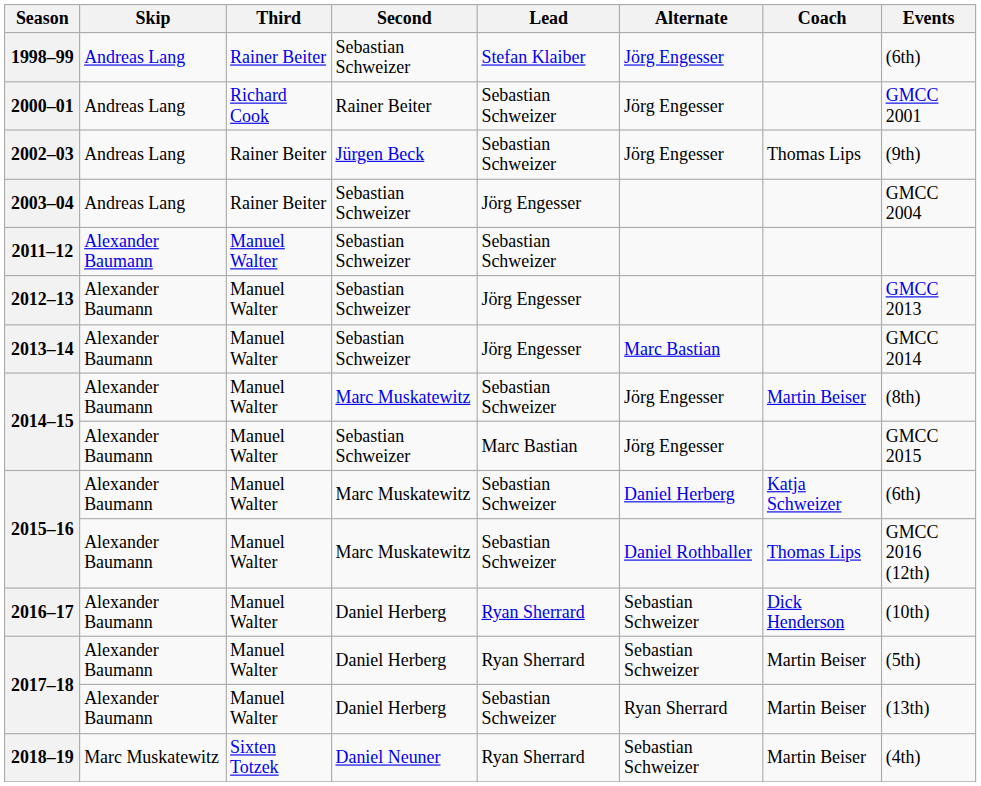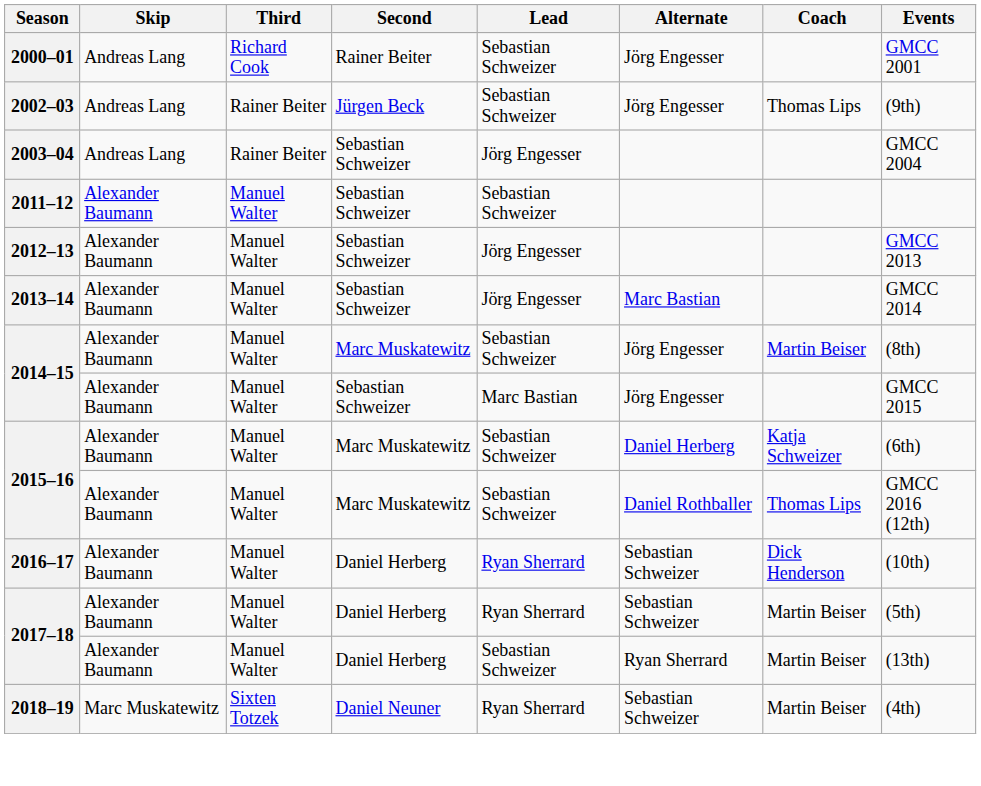 <table class="wikitable">
 <tr>
 <th scope="col" width=60>Season</th>
 <th scope="col">Skip</th>
 <th scope="col">Third</th>
 <th scope="col">Second</th>
 <th scope="col">Lead</th>
 <th scope="col">Alternate</th>
 <th scope="col">Coach</th>
 <th scope="col">Events</th>
-</tr>
-<tr>
-<th scope="row">1998–99</th>
-<td><a href='#'>Andreas Lang</a></td>
-<td><a href='#'>Rainer Beiter</a></td>
-<td>Sebastian Schweizer</td>
-<td><a href='#'>Stefan Klaiber</a></td>
-<td><a href='#'>Jörg Engesser</a></td>
-<td></td>
-<td> (6th)</td>
 </tr>
 <tr>
 <th scope="row">2000–01</th>
 <td>Andreas Lang</td>
 <td><a href='#'>Richard Cook</a></td>
 <td>Rainer Beiter</td>
 <td>Sebastian Schweizer</td>
 <td>Jörg Engesser</td>
 <td></td>
 <td><a href='#'>GMCC</a> 2001 </td>
 </tr>
 <tr>
 <th scope="row">2002–03</th>
 <td>Andreas Lang</td>
 <td>Rainer Beiter</td>
 <td><a href='#'>Jürgen Beck</a></td>
 <td>Sebastian Schweizer</td>
 <td>Jörg Engesser</td>
 <td>Thomas Lips</td>
 <td> (9th)</td>
 </tr>
 <tr>
 <th scope="row">2003–04</th>
 <td>Andreas Lang</td>
 <td>Rainer Beiter</td>
 <td>Sebastian Schweizer</td>
 <td>Jörg Engesser</td>
 <td></td>
 <td></td>
 <td>GMCC 2004 </td>
 </tr>
 <tr>
 <th scope="row">2011–12</th>
 <td><a href='#'>Alexander Baumann</a></td>
 <td><a href='#'>Manuel Walter</a></td>
 <td>Sebastian Schweizer</td>
 <td>Sebastian Schweizer</td>
 <td></td>
 <td></td>
 <td></td>
 </tr>
 <tr>
 <th scope="row">2012–13</th>
 <td>Alexander Baumann</td>
 <td>Manuel Walter</td>
 <td>Sebastian Schweizer</td>
 <td>Jörg Engesser</td>
 <td></td>
 <td></td>
 <td><a href='#'>GMCC</a> 2013 </td>
 </tr>
 <tr>
 <th scope="row">2013–14</th>
 <td>Alexander Baumann</td>
 <td>Manuel Walter</td>
 <td>Sebastian Schweizer</td>
 <td>Jörg Engesser</td>
 <td><a href='#'>Marc Bastian</a></td>
 <td></td>
 <td>GMCC 2014 </td>
 </tr>
 <tr>
 <th scope="row" rowspan=2>2014–15</th>
 <td>Alexander Baumann</td>
 <td>Manuel Walter</td>
 <td><a href='#'>Marc Muskatewitz</a></td>
 <td>Sebastian Schweizer</td>
 <td>Jörg Engesser</td>
 <td><a href='#'>Martin Beiser</a></td>
 <td> (8th)</td>
 </tr>
 <tr>
 <td>Alexander Baumann</td>
 <td>Manuel Walter</td>
 <td>Sebastian Schweizer</td>
 <td>Marc Bastian</td>
 <td>Jörg Engesser</td>
 <td></td>
 <td>GMCC 2015 </td>
 </tr>
 <tr>
 <th scope="row" rowspan=2>2015–16</th>
 <td>Alexander Baumann</td>
 <td>Manuel Walter</td>
 <td>Marc Muskatewitz</td>
 <td>Sebastian Schweizer</td>
 <td><a href='#'>Daniel Herberg</a></td>
 <td><a href='#'>Katja Schweizer</a></td>
 <td> (6th)</td>
 </tr>
 <tr>
 <td>Alexander Baumann</td>
 <td>Manuel Walter</td>
 <td>Marc Muskatewitz</td>
 <td>Sebastian Schweizer</td>
 <td><a href='#'>Daniel Rothballer</a></td>
 <td><a href='#'>Thomas Lips</a></td>
 <td>GMCC 2016 <br> (12th)</td>
 </tr>
 <tr>
 <th scope="row">2016–17</th>
 <td>Alexander Baumann</td>
 <td>Manuel Walter</td>
 <td>Daniel Herberg</td>
 <td><a href='#'>Ryan Sherrard</a></td>
 <td>Sebastian Schweizer</td>
 <td><a href='#'>Dick Henderson</a></td>
 <td> (10th)</td>
 </tr>
 <tr>
 <th scope="row" rowspan=2>2017–18</th>
 <td>Alexander Baumann</td>
 <td>Manuel Walter</td>
 <td>Daniel Herberg</td>
 <td>Ryan Sherrard</td>
 <td>Sebastian Schweizer</td>
 <td>Martin Beiser</td>
 <td> (5th)</td>
 </tr>
 <tr>
 <td>Alexander Baumann</td>
 <td>Manuel Walter</td>
 <td>Daniel Herberg</td>
 <td>Sebastian Schweizer</td>
 <td>Ryan Sherrard</td>
 <td>Martin Beiser</td>
 <td> (13th)</td>
 </tr>
 <tr>
 <th scope="row">2018–19</th>
 <td>Marc Muskatewitz</td>
 <td><a href='#'>Sixten Totzek</a></td>
 <td><a href='#'>Daniel Neuner</a></td>
 <td>Ryan Sherrard</td>
 <td>Sebastian Schweizer</td>
 <td>Martin Beiser</td>
 <td> (4th)</td>
 </tr>
 </table>
